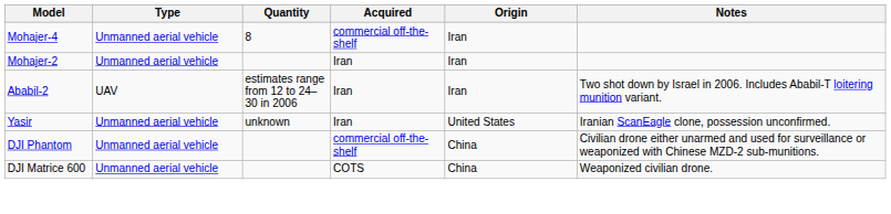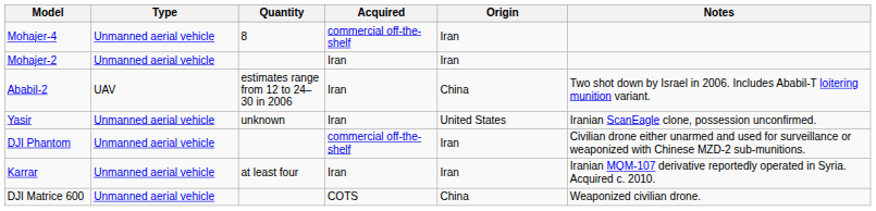 <table class="wikitable" style="width:100%;">
 <tr style="background:#aabccc;">
 <th style="width:10%;">Model</th>
 <th style="width:17%;">Type</th>
 <th style="width:10%;">Quantity</th>
 <th style="width:13%;">Acquired</th>
 <th style="width:15%;">Origin</th>
 <th>Notes</th>
 </tr>
 <tr>
 <td><a href='#'>Mohajer-4</a></td>
 <td><a href='#'>Unmanned aerial vehicle</a></td>
 <td>8</td>
 <td><a href='#'>commercial off-the-shelf</a></td>
 <td>Iran</td>
 <td></td>
 </tr>
 <tr>
 <td><a href='#'>Mohajer-2</a></td>
 <td><a href='#'>Unmanned aerial vehicle</a></td>
 <td></td>
 <td>Iran</td>
 <td>Iran</td>
 <td></td>
 </tr>
 <tr>
 <td><a href='#'>Ababil-2</a></td>
 <td>UAV</td>
 <td>estimates range from 12 to 24–30 in 2006</td>
 <td>Iran</td>
-<td>Iran</td>
+<td>China</td>
 <td>Two shot down by Israel in 2006. Includes Ababil-T <a href='#'>loitering munition</a> variant.</td>
 </tr>
 <tr>
 <td><a href='#'>Yasir</a></td>
 <td><a href='#'>Unmanned aerial vehicle</a></td>
 <td>unknown</td>
 <td>Iran</td>
 <td>United States</td>
 <td>Iranian <a href='#'>ScanEagle</a> clone, possession unconfirmed.</td>
 </tr>
 <tr>
 <td><a href='#'>DJI Phantom</a></td>
 <td><a href='#'>Unmanned aerial vehicle</a></td>
 <td></td>
 <td><a href='#'>commercial off-the-shelf</a></td>
-<td>China</td>
+<td>Iran</td>
 <td>Civilian drone either unarmed and used for surveillance or weaponized with Chinese MZD-2 sub-munitions.</td>
+</tr>
+<tr>
+<td><a href='#'>Karrar</a></td>
+<td><a href='#'>Unmanned aerial vehicle</a></td>
+<td>at least four</td>
+<td>Iran</td>
+<td>Iran</td>
+<td>Iranian <a href='#'>MQM-107</a> derivative reportedly operated in Syria. Acquired c. 2010.</td>
 </tr>
 <tr>
 <td>DJI Matrice 600</td>
 <td><a href='#'>Unmanned aerial vehicle</a></td>
 <td></td>
 <td>COTS</td>
 <td>China</td>
 <td>Weaponized civilian drone.</td>
 </tr>
 </table>
